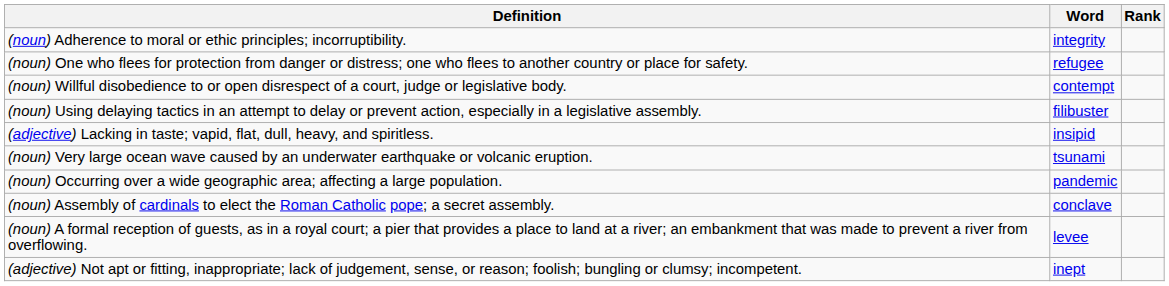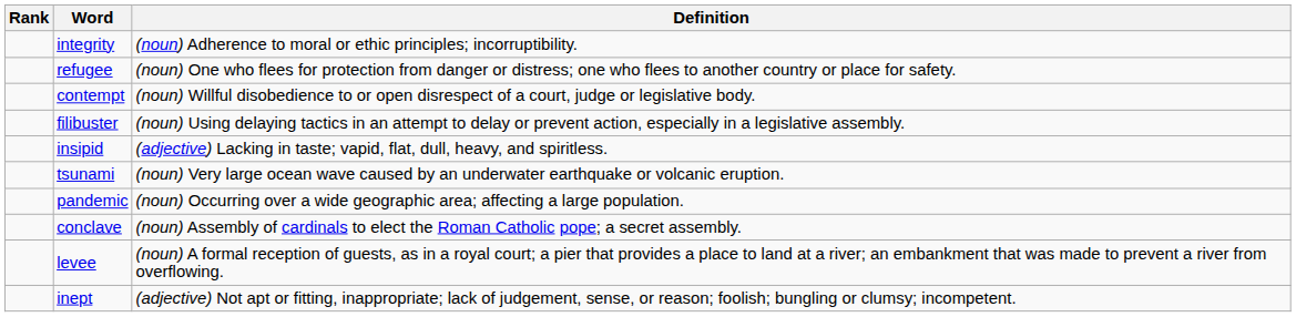 <table class="wikitable">
 <tr>
+<th>Rank</th>
+<th>Word</th>
 <th>Definition</th>
-<th>Word</th>
-<th>Rank</th>
 </tr>
 <tr>
+<td></td>
+<td><a href='#'>integrity</a></td>
 <td><em>(<a href='#'>noun</a>)</em> Adherence to moral or ethic principles; incorruptibility.</td>
-<td><a href='#'>integrity</a></td>
-<td></td>
 </tr>
 <tr>
+<td></td>
+<td><a href='#'>refugee</a></td>
 <td><em>(noun)</em> One who flees for protection from danger or distress; one who flees to another country or place for safety.</td>
-<td><a href='#'>refugee</a></td>
-<td></td>
 </tr>
 <tr>
+<td></td>
+<td><a href='#'>contempt</a></td>
 <td><em>(noun)</em> Willful disobedience to or open disrespect of a court, judge or legislative body.</td>
-<td><a href='#'>contempt</a></td>
-<td></td>
 </tr>
 <tr>
+<td></td>
+<td><a href='#'>filibuster</a></td>
 <td><em>(noun)</em> Using delaying tactics in an attempt to delay or prevent action, especially in a legislative assembly.</td>
-<td><a href='#'>filibuster</a></td>
-<td></td>
 </tr>
 <tr>
+<td></td>
+<td><a href='#'>insipid</a></td>
 <td><em>(<a href='#'>adjective</a>)</em> Lacking in taste; vapid, flat, dull, heavy, and spiritless.</td>
-<td><a href='#'>insipid</a></td>
-<td></td>
 </tr>
 <tr>
+<td></td>
+<td><a href='#'>tsunami</a></td>
 <td><em>(noun)</em> Very large ocean wave caused by an underwater earthquake or volcanic eruption.</td>
-<td><a href='#'>tsunami</a></td>
-<td></td>
 </tr>
 <tr>
+<td></td>
+<td><a href='#'>pandemic</a></td>
 <td><em>(noun)</em> Occurring over a wide geographic area; affecting a large population.</td>
-<td><a href='#'>pandemic</a></td>
-<td></td>
 </tr>
 <tr>
+<td></td>
+<td><a href='#'>conclave</a></td>
 <td><em>(noun)</em> Assembly of <a href='#'>cardinals</a> to elect the <a href='#'>Roman Catholic</a> <a href='#'>pope</a>; a secret assembly.</td>
-<td><a href='#'>conclave</a></td>
-<td></td>
 </tr>
 <tr>
+<td></td>
+<td><a href='#'>levee</a></td>
 <td><em>(noun)</em> A formal reception of guests, as in a royal court; a pier that provides a place to land at a river; an embankment that was made to prevent a river from overflowing.</td>
-<td><a href='#'>levee</a></td>
-<td></td>
 </tr>
 <tr>
+<td></td>
+<td><a href='#'>inept</a></td>
 <td><em>(adjective)</em> Not apt or fitting, inappropriate; lack of judgement, sense, or reason; foolish; bungling or clumsy; incompetent.</td>
-<td><a href='#'>inept</a></td>
-<td></td>
 </tr>
 </table>
